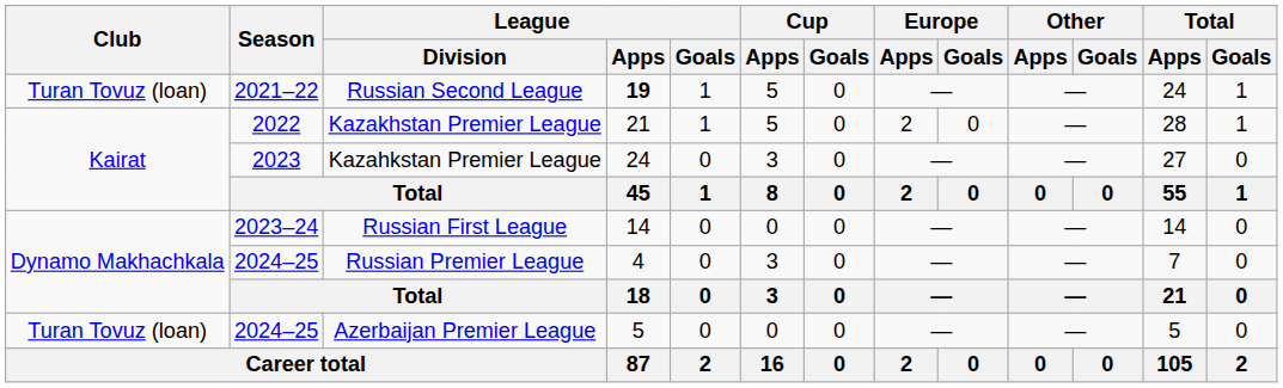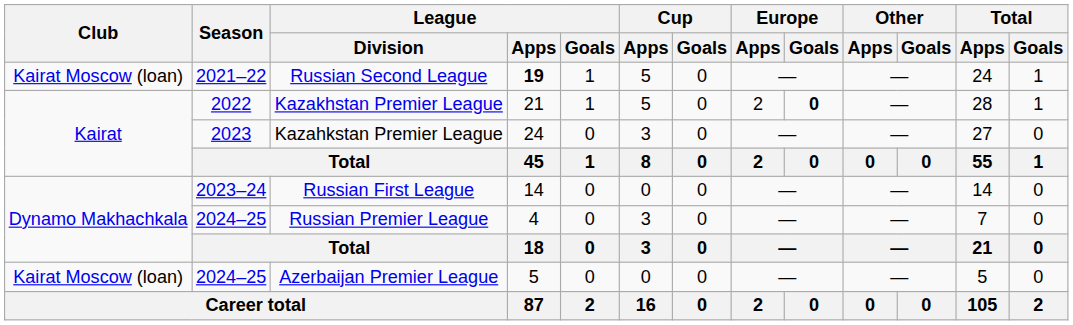 <table class="wikitable" style="text-align: center;">
 <tr>
 <th rowspan="2">Club</th>
 <th rowspan="2">Season</th>
 <th colspan="3">League</th>
 <th colspan="2">Cup</th>
 <th colspan="2">Europe</th>
 <th colspan="2">Other</th>
 <th colspan="2">Total</th>
 </tr>
 <tr>
 <th>Division</th>
 <th>Apps</th>
 <th>Goals</th>
 <th>Apps</th>
 <th>Goals</th>
 <th>Apps</th>
 <th>Goals</th>
 <th>Apps</th>
 <th>Goals</th>
 <th>Apps</th>
 <th>Goals</th>
 </tr>
 <tr>
-<td><a href='#'>Turan Tovuz</a> (loan)</td>
+<td><a href='#'>Kairat Moscow</a> (loan)</td>
 <td><a href='#'>2021–22</a></td>
 <td><a href='#'>Russian Second League</a></td>
 <td><strong>19</strong></td>
 <td>1</td>
 <td>5</td>
 <td>0</td>
 <td colspan="2">—</td>
 <td colspan="2">—</td>
 <td>24</td>
 <td>1</td>
 </tr>
 <tr>
 <td rowspan="3"><a href='#'>Kairat</a></td>
 <td><a href='#'>2022</a></td>
 <td><a href='#'>Kazakhstan Premier League</a></td>
 <td>21</td>
 <td>1</td>
 <td>5</td>
 <td>0</td>
 <td>2</td>
-<td>0</td>
+<td><strong>0</strong></td>
 <td colspan="2">—</td>
 <td>28</td>
 <td>1</td>
 </tr>
 <tr>
 <td><a href='#'>2023</a></td>
 <td>Kazahkstan Premier League</td>
 <td>24</td>
 <td>0</td>
 <td>3</td>
 <td>0</td>
 <td colspan="2">—</td>
 <td colspan="2">—</td>
 <td>27</td>
 <td>0</td>
 </tr>
 <tr>
 <th colspan="2">Total</th>
 <th>45</th>
 <th>1</th>
 <th>8</th>
 <th>0</th>
 <th>2</th>
 <th>0</th>
 <th>0</th>
 <th>0</th>
 <th>55</th>
 <th>1</th>
 </tr>
 <tr>
 <td rowspan="3"><a href='#'>Dynamo Makhachkala</a></td>
 <td><a href='#'>2023–24</a></td>
 <td><a href='#'>Russian First League</a></td>
 <td>14</td>
 <td>0</td>
 <td>0</td>
 <td>0</td>
 <td colspan="2">—</td>
 <td colspan="2">—</td>
 <td>14</td>
 <td>0</td>
 </tr>
 <tr>
 <td><a href='#'>2024–25</a></td>
 <td><a href='#'>Russian Premier League</a></td>
 <td>4</td>
 <td>0</td>
 <td>3</td>
 <td>0</td>
 <td colspan="2">—</td>
 <td colspan="2">—</td>
 <td>7</td>
 <td>0</td>
 </tr>
 <tr>
 <th colspan="2">Total</th>
 <th>18</th>
 <th>0</th>
 <th>3</th>
 <th>0</th>
 <th colspan="2">—</th>
 <th colspan="2">—</th>
 <th>21</th>
 <th>0</th>
 </tr>
 <tr>
-<td><a href='#'>Turan Tovuz</a> (loan)</td>
+<td><a href='#'>Kairat Moscow</a> (loan)</td>
 <td><a href='#'>2024–25</a></td>
 <td><a href='#'>Azerbaijan Premier League</a></td>
 <td>5</td>
 <td>0</td>
 <td>0</td>
 <td>0</td>
 <td colspan="2">—</td>
 <td colspan="2">—</td>
 <td>5</td>
 <td>0</td>
 </tr>
 <tr>
 <th colspan="3">Career total</th>
 <th>87</th>
 <th>2</th>
 <th>16</th>
 <th>0</th>
 <th>2</th>
 <th>0</th>
 <th>0</th>
 <th>0</th>
 <th>105</th>
 <th>2</th>
 </tr>
 </table>
